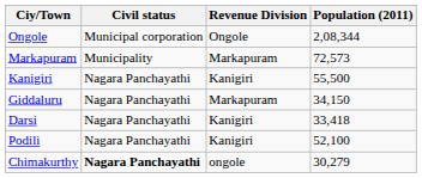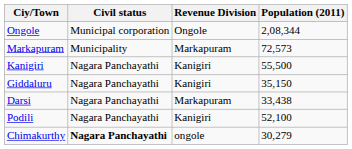 <table class="wikitable sortable">
 <tr>
 <th>Ciy/Town</th>
 <th>Civil status</th>
 <th>Revenue Division</th>
 <th>Population (2011)</th>
 </tr>
 <tr>
 <td><a href='#'>Ongole</a></td>
 <td>Municipal corporation</td>
 <td>Ongole</td>
 <td>2,08,344</td>
 </tr>
 <tr>
 <td><a href='#'>Markapuram</a></td>
 <td>Municipality</td>
 <td>Markapuram</td>
 <td>72,573</td>
 </tr>
 <tr>
 <td><a href='#'>Kanigiri</a></td>
 <td>Nagara Panchayathi</td>
 <td>Kanigiri</td>
 <td>55,500</td>
 </tr>
 <tr>
 <td><a href='#'>Giddaluru</a></td>
 <td>Nagara Panchayathi</td>
-<td>Markapuram</td>
-<td>34,150</td>
+<td>Kanigiri</td>
+<td>35,150</td>
 </tr>
 <tr>
 <td><a href='#'>Darsi</a></td>
 <td>Nagara Panchayathi</td>
-<td>Kanigiri</td>
-<td>33,418</td>
+<td>Markapuram</td>
+<td>33,438</td>
 </tr>
 <tr>
 <td><a href='#'>Podili</a></td>
 <td>Nagara Panchayathi</td>
 <td>Kanigiri</td>
 <td>52,100</td>
 </tr>
 <tr>
 <td><a href='#'>Chimakurthy</a></td>
 <td><strong>Nagara Panchayathi</strong></td>
 <td>ongole</td>
 <td>30,279</td>
 </tr>
 </table>
